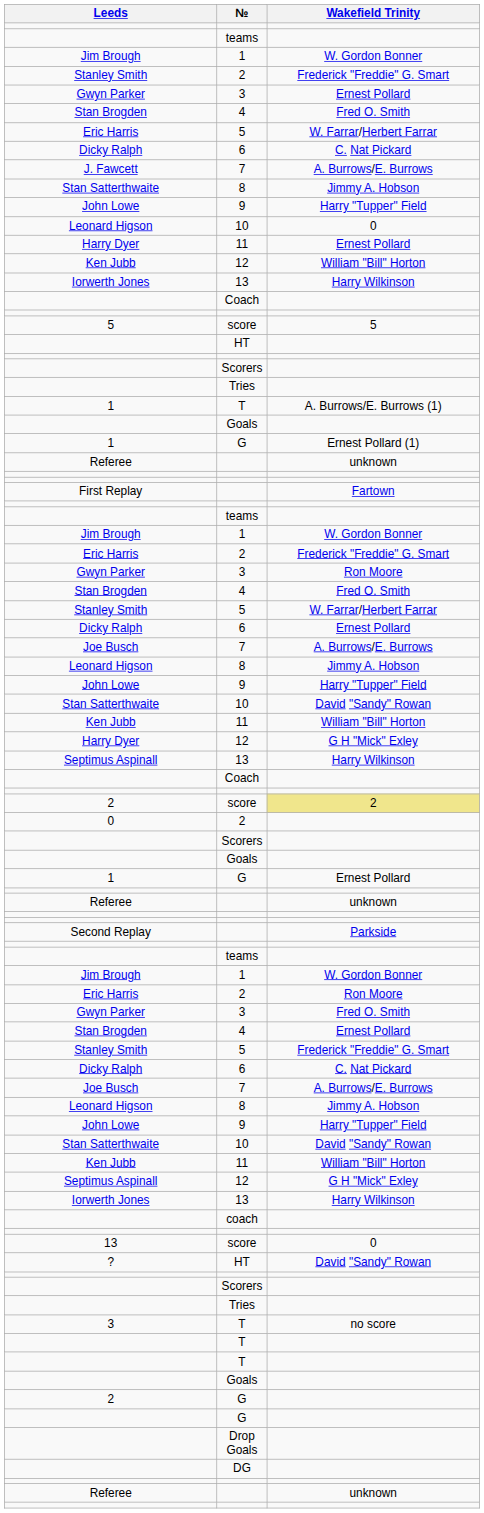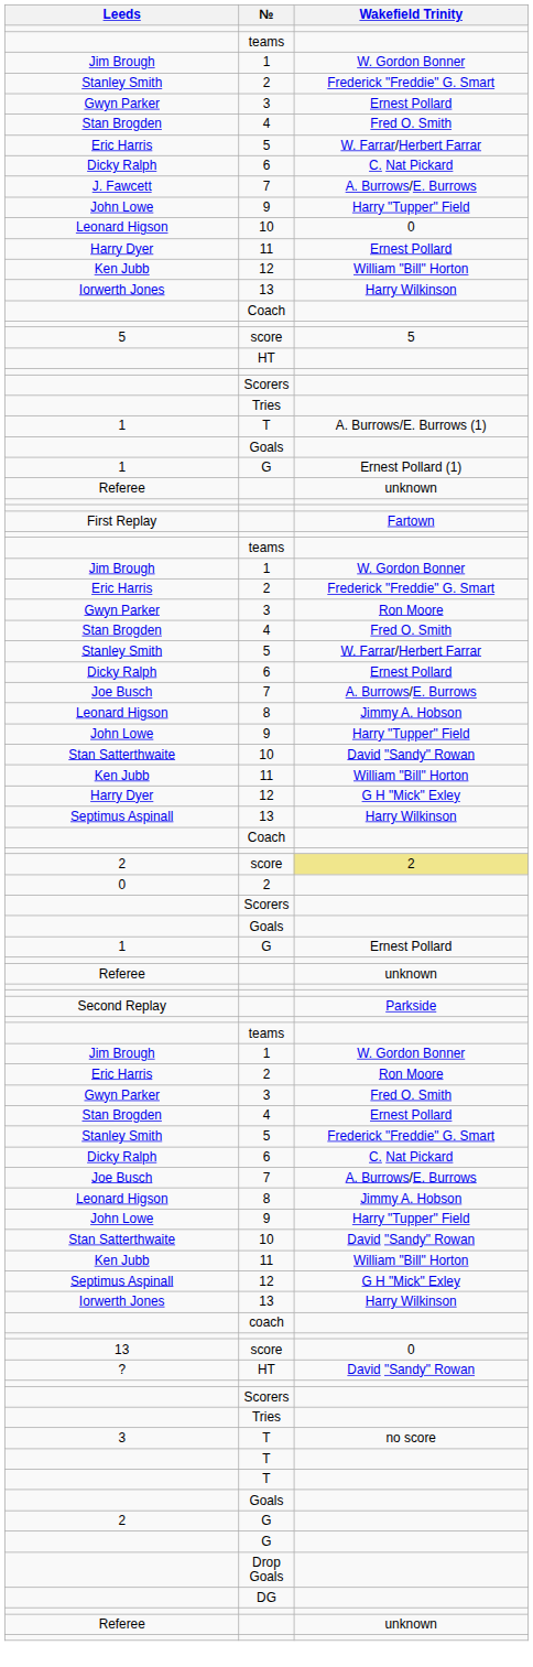 <table class="wikitable" style="text-align:center;">
 <tr>
 <th width=280 abbr=winner><a href='#'>Leeds</a></th>
 <th width=60 abbr="Number">№</th>
 <th width=280 abbr=runner-up><a href='#'>Wakefield Trinity</a></th>
 </tr>
 <tr>
 <td></td>
 <td></td>
 <td></td>
 </tr>
 <tr>
 <td></td>
 <td>teams</td>
 <td></td>
 </tr>
 <tr>
 <td><a href='#'>Jim Brough</a></td>
 <td>1</td>
 <td><a href='#'>W. Gordon Bonner</a></td>
 </tr>
 <tr>
 <td><a href='#'>Stanley Smith</a></td>
 <td>2</td>
 <td><a href='#'>Frederick "Freddie" G. Smart</a></td>
 </tr>
 <tr>
 <td><a href='#'>Gwyn Parker</a></td>
 <td>3</td>
 <td><a href='#'>Ernest Pollard</a></td>
 </tr>
 <tr>
 <td><a href='#'>Stan Brogden</a></td>
 <td>4</td>
 <td><a href='#'>Fred O. Smith</a></td>
 </tr>
 <tr>
 <td><a href='#'>Eric Harris</a></td>
 <td>5</td>
 <td><a href='#'>W. Farrar</a>/<a href='#'>Herbert Farrar</a></td>
 </tr>
 <tr>
 <td><a href='#'>Dicky Ralph</a></td>
 <td>6</td>
 <td><a href='#'>C.</a> <a href='#'>Nat Pickard</a></td>
 </tr>
 <tr>
 <td><a href='#'>J. Fawcett</a></td>
 <td>7</td>
 <td><a href='#'>A. Burrows</a>/<a href='#'>E. Burrows</a></td>
-</tr>
-<tr>
-<td><a href='#'>Stan Satterthwaite</a></td>
-<td>8</td>
-<td><a href='#'>Jimmy A. Hobson</a></td>
 </tr>
 <tr>
 <td><a href='#'>John Lowe</a></td>
 <td>9</td>
 <td><a href='#'>Harry "Tupper" Field</a></td>
 </tr>
 <tr>
 <td><a href='#'>Leonard Higson</a></td>
 <td>10</td>
 <td>0</td>
 </tr>
 <tr>
 <td><a href='#'>Harry Dyer</a></td>
 <td>11</td>
 <td><a href='#'>Ernest Pollard</a></td>
 </tr>
 <tr>
 <td><a href='#'>Ken Jubb</a></td>
 <td>12</td>
 <td><a href='#'>William "Bill" Horton</a></td>
 </tr>
 <tr>
 <td><a href='#'>Iorwerth Jones</a></td>
 <td>13</td>
 <td><a href='#'>Harry Wilkinson</a></td>
 </tr>
 <tr>
 <td></td>
 <td>Coach</td>
 <td></td>
 </tr>
 <tr>
 <td></td>
 <td></td>
 <td></td>
 </tr>
 <tr>
 <td>5</td>
 <td>score</td>
 <td>5</td>
 </tr>
 <tr>
 <td></td>
 <td>HT</td>
 <td></td>
 </tr>
 <tr>
 <td></td>
 <td></td>
 <td></td>
 </tr>
 <tr>
 <td></td>
 <td>Scorers</td>
 <td></td>
 </tr>
 <tr>
 <td></td>
 <td>Tries</td>
 <td></td>
 </tr>
 <tr>
 <td>1</td>
 <td>T</td>
 <td>A. Burrows/E. Burrows (1)</td>
 </tr>
 <tr>
 <td></td>
 <td>Goals</td>
 <td></td>
 </tr>
 <tr>
 <td>1</td>
 <td>G</td>
 <td>Ernest Pollard (1)</td>
 </tr>
 <tr>
 <td>Referee</td>
 <td></td>
 <td>unknown</td>
 </tr>
 <tr>
 <td></td>
 <td></td>
 <td></td>
 </tr>
 <tr>
 <td></td>
 <td></td>
 <td></td>
 </tr>
 <tr>
 <td>First Replay</td>
 <td></td>
 <td><a href='#'>Fartown</a></td>
 </tr>
 <tr>
 <td></td>
 <td></td>
 <td></td>
 </tr>
 <tr>
 <td></td>
 <td>teams</td>
 <td></td>
 </tr>
 <tr>
 <td><a href='#'>Jim Brough</a></td>
 <td>1</td>
 <td><a href='#'>W. Gordon Bonner</a></td>
 </tr>
 <tr>
 <td><a href='#'>Eric Harris</a></td>
 <td>2</td>
 <td><a href='#'>Frederick "Freddie" G. Smart</a></td>
 </tr>
 <tr>
 <td><a href='#'>Gwyn Parker</a></td>
 <td>3</td>
 <td><a href='#'>Ron Moore</a></td>
 </tr>
 <tr>
 <td><a href='#'>Stan Brogden</a></td>
 <td>4</td>
 <td><a href='#'>Fred O. Smith</a></td>
 </tr>
 <tr>
 <td><a href='#'>Stanley Smith</a></td>
 <td>5</td>
 <td><a href='#'>W. Farrar</a>/<a href='#'>Herbert Farrar</a></td>
 </tr>
 <tr>
 <td><a href='#'>Dicky Ralph</a></td>
 <td>6</td>
 <td><a href='#'>Ernest Pollard</a></td>
 </tr>
 <tr>
 <td><a href='#'>Joe Busch</a></td>
 <td>7</td>
 <td><a href='#'>A. Burrows</a>/<a href='#'>E. Burrows</a></td>
 </tr>
 <tr>
 <td><a href='#'>Leonard Higson</a></td>
 <td>8</td>
 <td><a href='#'>Jimmy A. Hobson</a></td>
 </tr>
 <tr>
 <td><a href='#'>John Lowe</a></td>
 <td>9</td>
 <td><a href='#'>Harry "Tupper" Field</a></td>
 </tr>
 <tr>
 <td><a href='#'>Stan Satterthwaite</a></td>
 <td>10</td>
 <td><a href='#'>David</a> <a href='#'>"Sandy" Rowan</a></td>
 </tr>
 <tr>
 <td><a href='#'>Ken Jubb</a></td>
 <td>11</td>
 <td><a href='#'>William "Bill" Horton</a></td>
 </tr>
 <tr>
 <td><a href='#'>Harry Dyer</a></td>
 <td>12</td>
 <td><a href='#'>G H "Mick" Exley</a></td>
 </tr>
 <tr>
 <td><a href='#'>Septimus Aspinall</a></td>
 <td>13</td>
 <td><a href='#'>Harry Wilkinson</a></td>
 </tr>
 <tr>
 <td></td>
 <td>Coach</td>
 <td></td>
 </tr>
 <tr>
 <td></td>
 <td></td>
 <td></td>
 </tr>
 <tr>
 <td>2</td>
 <td>score</td>
 <td style="background: khaki;">2</td>
 </tr>
 <tr>
 <td>0</td>
 <td HT>2</td>
 <td></td>
 </tr>
 <tr>
 <td></td>
 <td>Scorers</td>
 <td></td>
 </tr>
 <tr>
 <td></td>
 <td>Goals</td>
 <td></td>
 </tr>
 <tr>
 <td>1</td>
 <td>G</td>
 <td>Ernest Pollard</td>
 </tr>
 <tr>
 <td></td>
 <td></td>
 <td></td>
 </tr>
 <tr>
 <td>Referee</td>
 <td></td>
 <td>unknown</td>
 </tr>
 <tr>
 <td></td>
 <td></td>
 <td></td>
 </tr>
 <tr>
 <td></td>
 <td></td>
 <td></td>
 </tr>
 <tr>
 <td>Second Replay</td>
 <td></td>
 <td><a href='#'>Parkside</a></td>
 </tr>
 <tr>
 <td></td>
 <td></td>
 <td></td>
 </tr>
 <tr>
 <td></td>
 <td>teams</td>
 <td></td>
 </tr>
 <tr>
 <td><a href='#'>Jim Brough</a></td>
 <td>1</td>
 <td><a href='#'>W. Gordon Bonner</a></td>
 </tr>
 <tr>
 <td><a href='#'>Eric Harris</a></td>
 <td>2</td>
 <td><a href='#'>Ron Moore</a></td>
 </tr>
 <tr>
 <td><a href='#'>Gwyn Parker</a></td>
 <td>3</td>
 <td><a href='#'>Fred O. Smith</a></td>
 </tr>
 <tr>
 <td><a href='#'>Stan Brogden</a></td>
 <td>4</td>
 <td><a href='#'>Ernest Pollard</a></td>
 </tr>
 <tr>
 <td><a href='#'>Stanley Smith</a></td>
 <td>5</td>
 <td><a href='#'>Frederick "Freddie" G. Smart</a></td>
 </tr>
 <tr>
 <td><a href='#'>Dicky Ralph</a></td>
 <td>6</td>
 <td><a href='#'>C.</a> <a href='#'>Nat Pickard</a></td>
 </tr>
 <tr>
 <td><a href='#'>Joe Busch</a></td>
 <td>7</td>
 <td><a href='#'>A. Burrows</a>/<a href='#'>E. Burrows</a></td>
 </tr>
 <tr>
 <td><a href='#'>Leonard Higson</a></td>
 <td>8</td>
 <td><a href='#'>Jimmy A. Hobson</a></td>
 </tr>
 <tr>
 <td><a href='#'>John Lowe</a></td>
 <td>9</td>
 <td><a href='#'>Harry "Tupper" Field</a></td>
 </tr>
 <tr>
 <td><a href='#'>Stan Satterthwaite</a></td>
 <td>10</td>
 <td><a href='#'>David</a> <a href='#'>"Sandy" Rowan</a></td>
 </tr>
 <tr>
 <td><a href='#'>Ken Jubb</a></td>
 <td>11</td>
 <td><a href='#'>William "Bill" Horton</a></td>
 </tr>
 <tr>
 <td><a href='#'>Septimus Aspinall</a></td>
 <td>12</td>
 <td><a href='#'>G H "Mick" Exley</a></td>
 </tr>
 <tr>
 <td><a href='#'>Iorwerth Jones</a></td>
 <td>13</td>
 <td><a href='#'>Harry Wilkinson</a></td>
 </tr>
 <tr>
 <td></td>
 <td>coach</td>
 <td></td>
 </tr>
 <tr>
 <td></td>
 <td></td>
 <td></td>
 </tr>
 <tr>
 <td>13</td>
 <td>score</td>
 <td>0</td>
 </tr>
 <tr>
 <td>?</td>
 <td>HT</td>
 <td><a href='#'>David</a> <a href='#'>"Sandy" Rowan</a></td>
 </tr>
 <tr>
 <td></td>
 <td></td>
 <td></td>
 </tr>
 <tr>
 <td></td>
 <td>Scorers</td>
 <td></td>
 </tr>
 <tr>
 <td></td>
 <td>Tries</td>
 <td></td>
 </tr>
 <tr>
 <td>3</td>
 <td>T</td>
 <td>no score</td>
 </tr>
 <tr>
 <td></td>
 <td>T</td>
 <td></td>
 </tr>
 <tr>
 <td></td>
 <td>T</td>
 <td></td>
 </tr>
 <tr>
 <td></td>
 <td>Goals</td>
 <td></td>
 </tr>
 <tr>
 <td>2</td>
 <td>G</td>
 <td></td>
 </tr>
 <tr>
 <td></td>
 <td>G</td>
 <td></td>
 </tr>
 <tr>
 <td></td>
 <td>Drop Goals</td>
 <td></td>
 </tr>
 <tr>
 <td></td>
 <td>DG</td>
 <td></td>
 </tr>
 <tr>
 <td></td>
 <td></td>
 <td></td>
 </tr>
 <tr>
 <td>Referee</td>
 <td></td>
 <td>unknown</td>
 </tr>
 <tr>
 <td></td>
 <td></td>
 <td></td>
 </tr>
 </table>
